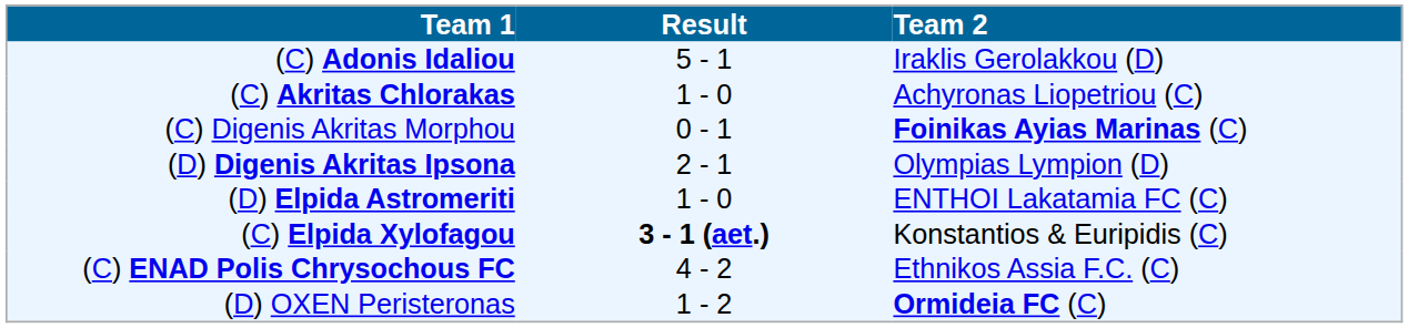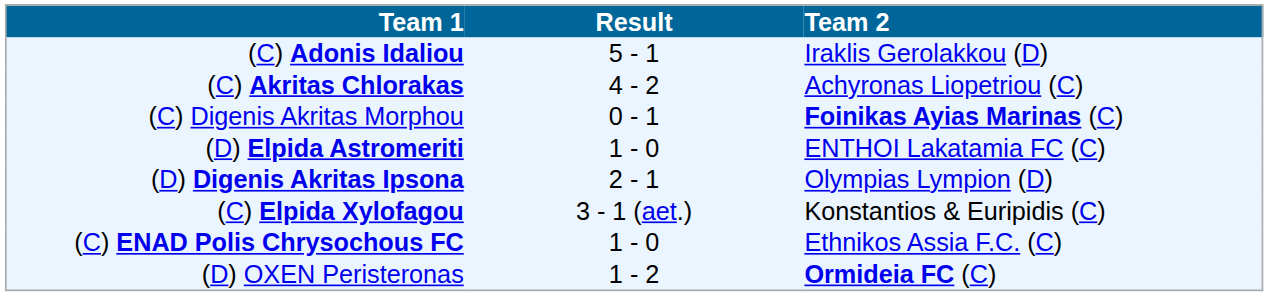 <table cellspacing="0" style="background: #EBF5FF; border: 1px #aaa solid; border-collapse: collapse; font-size: 95%; margin: 1em auto;" width=60%>
 <tr bgcolor=#006699 style="color:white;">
 <th width=30% align="right">Team 1</th>
 <th width=22% align="center">Result</th>
 <th width=30% align="left">Team 2</th>
 </tr>
 <tr>
 <td align=right>(<a href='#'>C</a>) <strong><a href='#'>Adonis Idaliou</a></strong></td>
 <td align=center>5 - 1</td>
 <td align=left><a href='#'>Iraklis Gerolakkou</a> (<a href='#'>D</a>)</td>
 </tr>
 <tr>
 <td align=right>(<a href='#'>C</a>) <strong><a href='#'>Akritas Chlorakas</a></strong></td>
-<td align=center>1 - 0</td>
+<td align=center>4 - 2</td>
 <td align=left><a href='#'>Achyronas Liopetriou</a> (<a href='#'>C</a>)</td>
 </tr>
 <tr>
 <td align=right>(<a href='#'>C</a>) <a href='#'>Digenis Akritas Morphou</a></td>
 <td align=center>0 - 1</td>
 <td align=left><strong><a href='#'>Foinikas Ayias Marinas</a></strong> (<a href='#'>C</a>)</td>
 </tr>
 <tr>
+<td align=right>(<a href='#'>D</a>) <strong><a href='#'>Elpida Astromeriti</a></strong></td>
+<td align=center>1 - 0</td>
+<td align=left><a href='#'>ENTHOI Lakatamia FC</a> (<a href='#'>C</a>)</td>
+</tr>
+<tr>
 <td align=right>(<a href='#'>D</a>) <strong><a href='#'>Digenis Akritas Ipsona</a></strong></td>
 <td align=center>2 - 1</td>
 <td align=left><a href='#'>Olympias Lympion</a> (<a href='#'>D</a>)</td>
 </tr>
 <tr>
-<td align=right>(<a href='#'>D</a>) <strong><a href='#'>Elpida Astromeriti</a></strong></td>
-<td align=center>1 - 0</td>
-<td align=left><a href='#'>ENTHOI Lakatamia FC</a> (<a href='#'>C</a>)</td>
-</tr>
-<tr>
 <td align=right>(<a href='#'>C</a>) <strong><a href='#'>Elpida Xylofagou</a></strong></td>
-<td align=center><strong>3 - 1 (<a href='#'>aet</a>.)</strong></td>
+<td align=center>3 - 1 (<a href='#'>aet</a>.)</td>
 <td align=left>Konstantios & Euripidis (<a href='#'>C</a>)</td>
 </tr>
 <tr>
 <td align=right>(<a href='#'>C</a>) <strong><a href='#'>ENAD Polis Chrysochous FC</a></strong></td>
-<td align=center>4 - 2</td>
+<td align=center>1 - 0</td>
 <td align=left><a href='#'>Ethnikos Assia F.C.</a> (<a href='#'>C</a>)</td>
 </tr>
 <tr>
 <td align=right>(<a href='#'>D</a>) <a href='#'>OXEN Peristeronas</a></td>
 <td align=center>1 - 2</td>
 <td align=left><strong><a href='#'>Ormideia FC</a></strong> (<a href='#'>C</a>)</td>
 </tr>
 <tr>
 </tr>
 </table>
